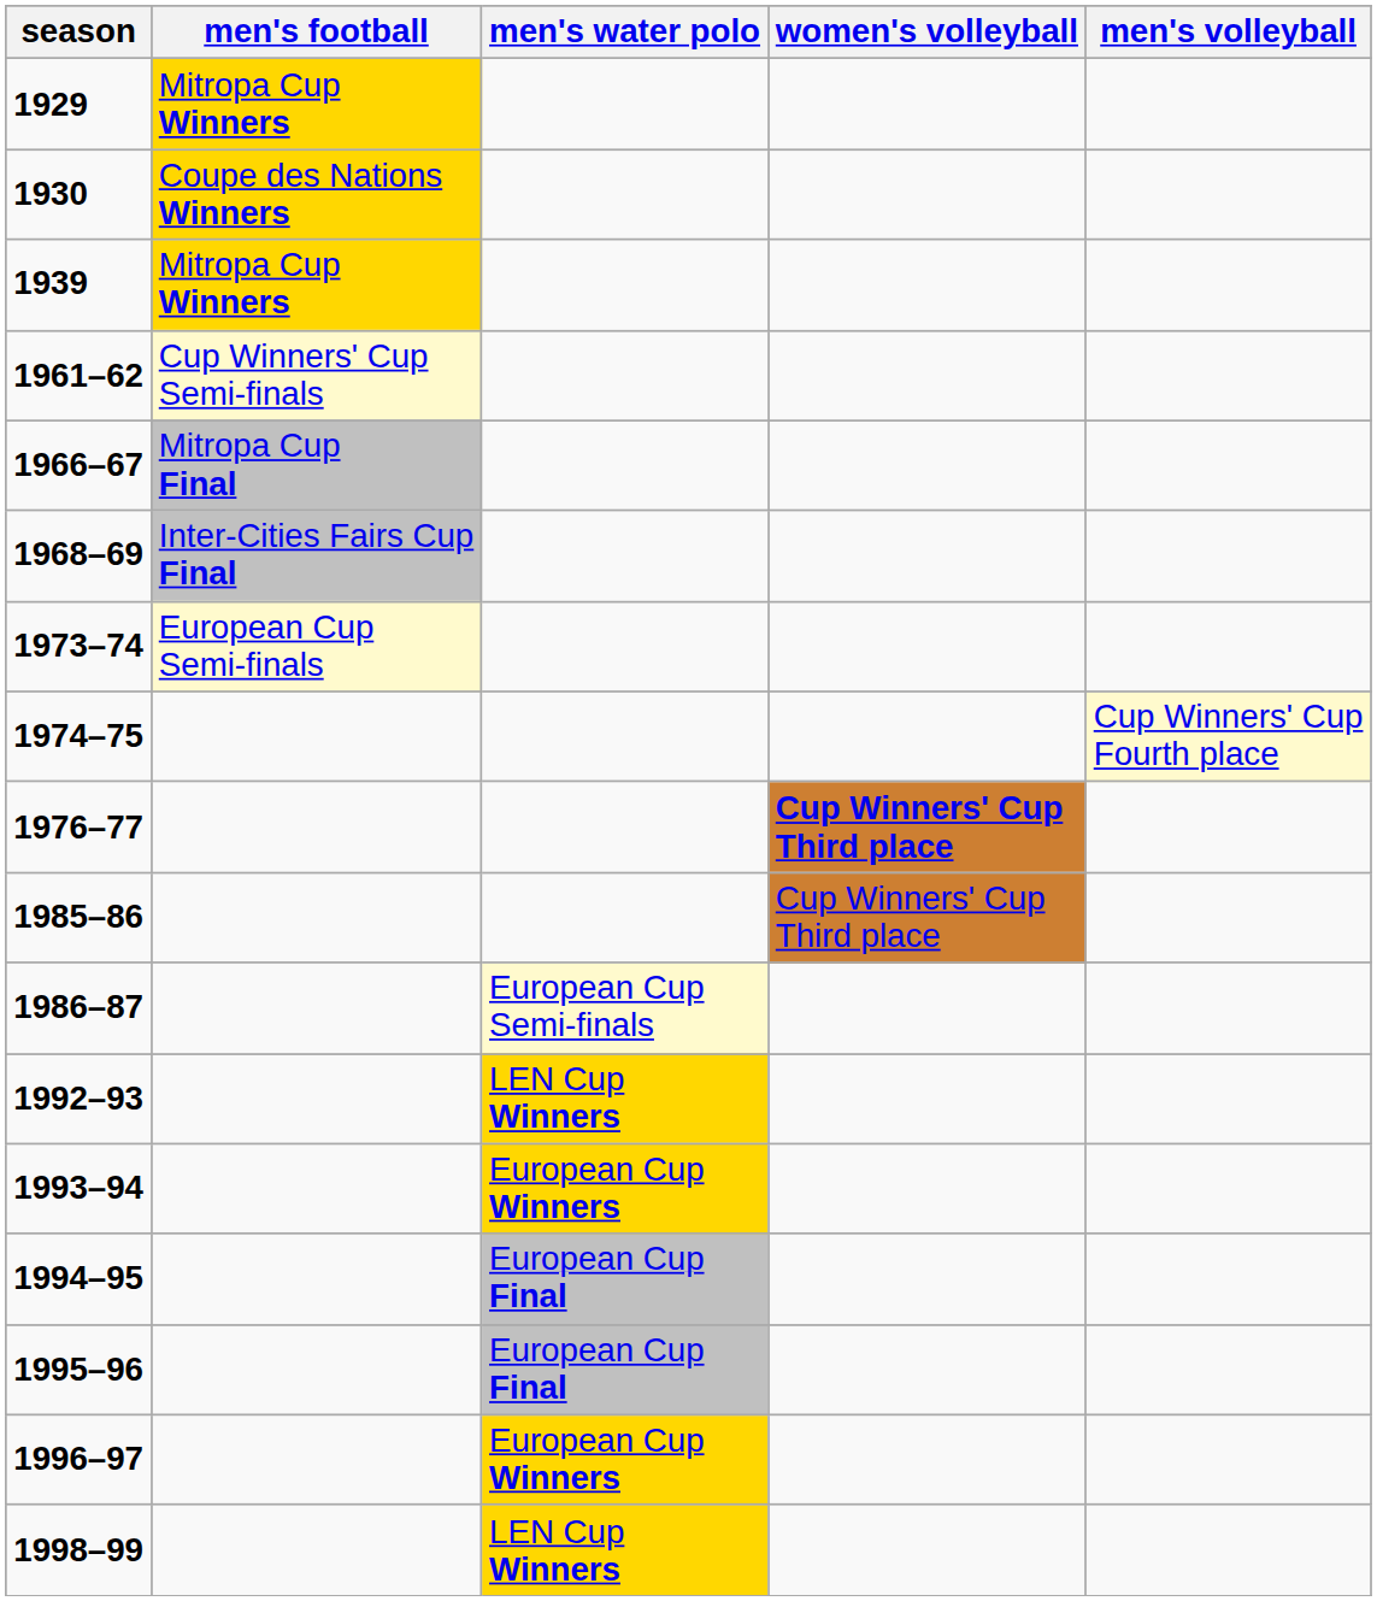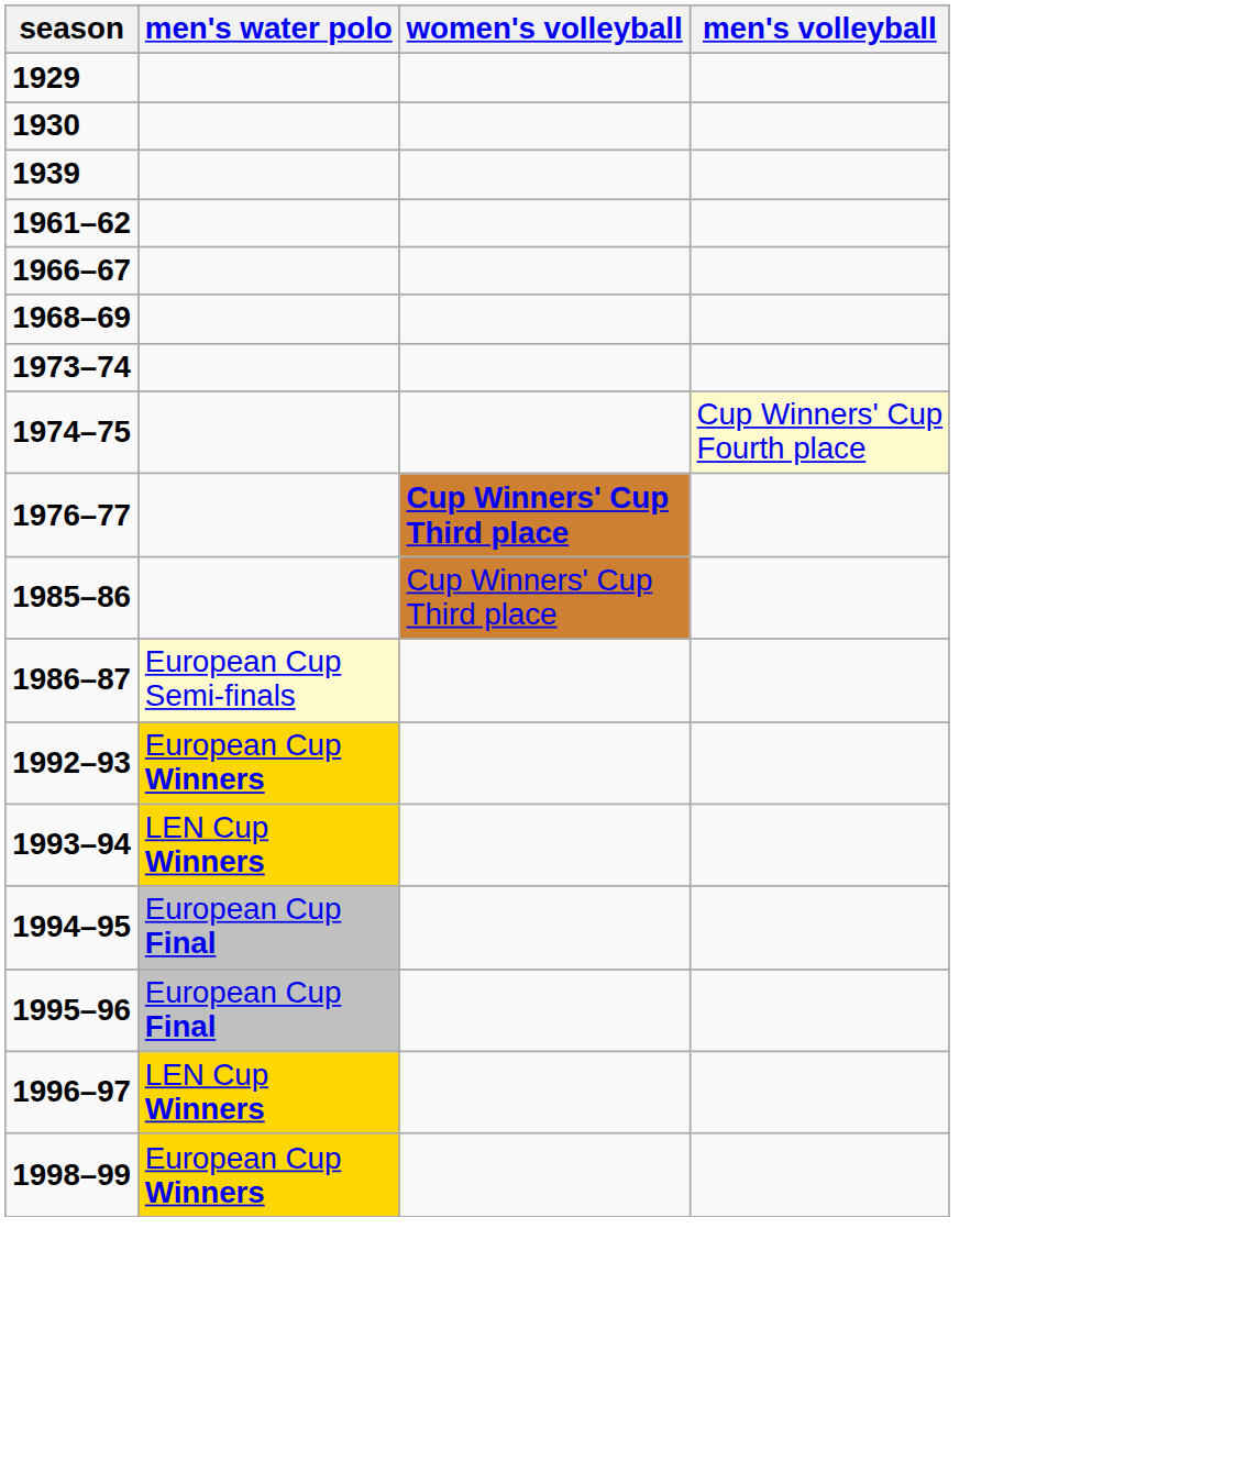 <table class="wikitable">
 <tr>
 <th>season</th>
-<th><a href='#'>men's football</a></th>
 <th><a href='#'>men's water polo</a></th>
 <th><a href='#'>women's volleyball</a></th>
 <th><a href='#'>men's volleyball</a></th>
 </tr>
 <tr>
 <td><strong>1929</strong></td>
-<td style="background:gold;"><a href='#'>Mitropa Cup</a><br><strong><a href='#'>Winners</a></strong></td>
 <td></td>
 <td></td>
 <td></td>
 </tr>
 <tr>
 <td><strong>1930</strong></td>
-<td style="background:gold;"><a href='#'>Coupe des Nations</a><br><strong><a href='#'>Winners</a></strong></td>
 <td></td>
 <td></td>
 <td></td>
 </tr>
 <tr>
 <td><strong>1939</strong></td>
-<td style="background:gold;"><a href='#'>Mitropa Cup</a><br><strong><a href='#'>Winners</a></strong></td>
 <td></td>
 <td></td>
 <td></td>
 </tr>
 <tr>
 <td><strong>1961–62</strong></td>
-<td style="background:LemonChiffon;"><a href='#'>Cup Winners' Cup</a><br><a href='#'>Semi-finals</a></td>
 <td></td>
 <td></td>
 <td></td>
 </tr>
 <tr>
 <td><strong>1966–67</strong></td>
-<td style="background:silver;"><a href='#'>Mitropa Cup</a><br><strong><a href='#'>Final</a></strong></td>
 <td></td>
 <td></td>
 <td></td>
 </tr>
 <tr>
 <td><strong>1968–69</strong></td>
-<td style="background:silver;"><a href='#'>Inter-Cities Fairs Cup</a><br><strong><a href='#'>Final</a></strong></td>
 <td></td>
 <td></td>
 <td></td>
 </tr>
 <tr>
 <td><strong>1973–74</strong></td>
-<td style="background:LemonChiffon;"><a href='#'>European Cup</a><br><a href='#'>Semi-finals</a></td>
 <td></td>
 <td></td>
 <td></td>
 </tr>
 <tr>
 <td><strong>1974–75</strong></td>
 <td></td>
 <td></td>
-<td></td>
 <td style="background:LemonChiffon;"><a href='#'>Cup Winners' Cup</a><br><a href='#'>Fourth place</a></td>
 </tr>
 <tr>
 <td><strong>1976–77</strong></td>
-<td></td>
 <td></td>
 <td style="background:#cd7f32;"><strong><a href='#'>Cup Winners' Cup</a><br><a href='#'>Third place</a></strong></td>
 <td></td>
 </tr>
 <tr>
 <td><strong>1985–86</strong></td>
 <td></td>
-<td></td>
 <td style="background:#cd7f32;"><a href='#'>Cup Winners' Cup</a><br><a href='#'>Third place</a></td>
 <td></td>
 </tr>
 <tr>
 <td><strong>1986–87</strong></td>
-<td></td>
 <td style="background:LemonChiffon;"><a href='#'>European Cup</a><br><a href='#'>Semi-finals</a></td>
 <td></td>
 <td></td>
 </tr>
 <tr>
 <td><strong>1992–93</strong></td>
+<td style="background:gold;"><a href='#'>European Cup</a><br><strong><a href='#'>Winners</a></strong></td>
 <td></td>
+<td></td>
+</tr>
+<tr>
+<td><strong>1993–94</strong></td>
 <td style="background:gold;"><a href='#'>LEN Cup</a><br><strong><a href='#'>Winners</a></strong></td>
 <td></td>
 <td></td>
 </tr>
 <tr>
-<td><strong>1993–94</strong></td>
-<td></td>
-<td style="background:gold;"><a href='#'>European Cup</a><br><strong><a href='#'>Winners</a></strong></td>
-<td></td>
-<td></td>
-</tr>
-<tr>
 <td><strong>1994–95</strong></td>
-<td></td>
 <td style="background:silver;"><a href='#'>European Cup</a><br><strong><a href='#'>Final</a></strong></td>
 <td></td>
 <td></td>
 </tr>
 <tr>
 <td><strong>1995–96</strong></td>
-<td></td>
 <td style="background:silver;"><a href='#'>European Cup</a><br><strong><a href='#'>Final</a></strong></td>
 <td></td>
 <td></td>
 </tr>
 <tr>
 <td><strong>1996–97</strong></td>
-<td></td>
-<td style="background:gold;"><a href='#'>European Cup</a><br><strong><a href='#'>Winners</a></strong></td>
+<td style="background:gold;"><a href='#'>LEN Cup</a><br><strong><a href='#'>Winners</a></strong></td>
 <td></td>
 <td></td>
 </tr>
 <tr>
 <td><strong>1998–99</strong></td>
-<td></td>
-<td style="background:gold;"><a href='#'>LEN Cup</a><br><strong><a href='#'>Winners</a></strong></td>
+<td style="background:gold;"><a href='#'>European Cup</a><br><strong><a href='#'>Winners</a></strong></td>
 <td></td>
 <td></td>
 </tr>
 </table>
